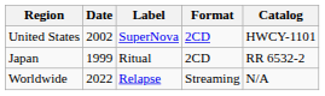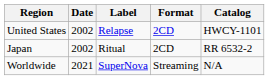 <table class="wikitable">
 <tr>
 <th>Region</th>
 <th>Date</th>
 <th>Label</th>
 <th>Format</th>
 <th>Catalog</th>
 </tr>
 <tr>
 <td>United States</td>
 <td>2002</td>
-<td><a href='#'>SuperNova</a></td>
+<td><a href='#'>Relapse</a></td>
 <td><a href='#'>2CD</a></td>
 <td>HWCY-1101</td>
 </tr>
 <tr>
 <td>Japan</td>
-<td>1999</td>
+<td>2002</td>
 <td>Ritual</td>
 <td>2CD</td>
 <td>RR 6532-2</td>
 </tr>
 <tr>
 <td>Worldwide</td>
-<td>2022</td>
-<td><a href='#'>Relapse</a></td>
+<td>2021</td>
+<td><a href='#'>SuperNova</a></td>
 <td>Streaming</td>
 <td>N/A</td>
 </tr>
 </table>
